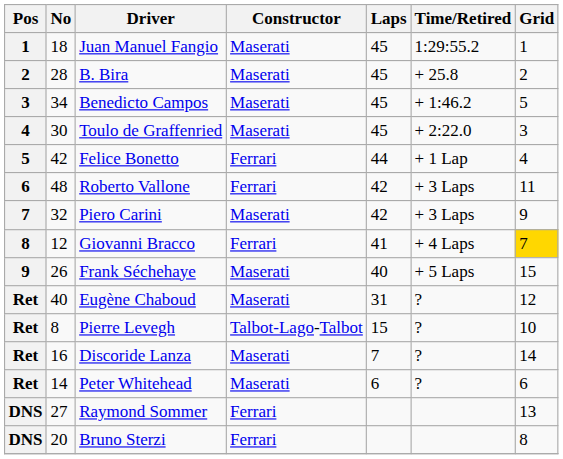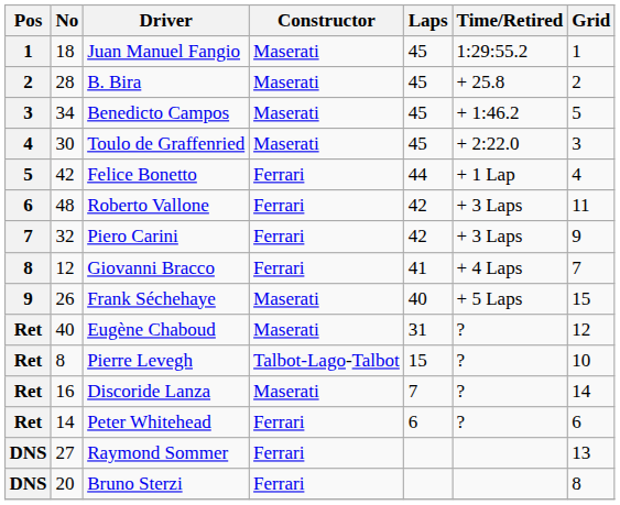 <table class="wikitable" style="font-size:95%;">
 <tr>
 <th>Pos</th>
 <th>No</th>
 <th>Driver</th>
 <th>Constructor</th>
 <th>Laps</th>
 <th>Time/Retired</th>
 <th>Grid</th>
 </tr>
 <tr>
 <th>1</th>
 <td>18</td>
 <td> <a href='#'>Juan Manuel Fangio</a></td>
 <td><a href='#'>Maserati</a></td>
 <td>45</td>
 <td>1:29:55.2</td>
 <td>1</td>
 </tr>
 <tr>
 <th>2</th>
 <td>28</td>
 <td> <a href='#'>B. Bira</a></td>
 <td><a href='#'>Maserati</a></td>
 <td>45</td>
 <td>+ 25.8</td>
 <td>2</td>
 </tr>
 <tr>
 <th>3</th>
 <td>34</td>
 <td> <a href='#'>Benedicto Campos</a></td>
 <td><a href='#'>Maserati</a></td>
 <td>45</td>
 <td>+ 1:46.2</td>
 <td>5</td>
 </tr>
 <tr>
 <th>4</th>
 <td>30</td>
 <td> <a href='#'>Toulo de Graffenried</a></td>
 <td><a href='#'>Maserati</a></td>
 <td>45</td>
 <td>+ 2:22.0</td>
 <td>3</td>
 </tr>
 <tr>
 <th>5</th>
 <td>42</td>
 <td> <a href='#'>Felice Bonetto</a></td>
 <td><a href='#'>Ferrari</a></td>
 <td>44</td>
 <td>+ 1 Lap</td>
 <td>4</td>
 </tr>
 <tr>
 <th>6</th>
 <td>48</td>
 <td> <a href='#'>Roberto Vallone</a></td>
 <td><a href='#'>Ferrari</a></td>
 <td>42</td>
 <td>+ 3 Laps</td>
 <td>11</td>
 </tr>
 <tr>
 <th>7</th>
 <td>32</td>
 <td> <a href='#'>Piero Carini</a></td>
-<td><a href='#'>Maserati</a></td>
+<td><a href='#'>Ferrari</a></td>
 <td>42</td>
 <td>+ 3 Laps</td>
 <td>9</td>
 </tr>
 <tr>
 <th>8</th>
 <td>12</td>
 <td> <a href='#'>Giovanni Bracco</a></td>
 <td><a href='#'>Ferrari</a></td>
 <td>41</td>
 <td>+ 4 Laps</td>
-<td style="background: gold;">7</td>
+<td>7</td>
 </tr>
 <tr>
 <th>9</th>
 <td>26</td>
 <td> <a href='#'>Frank Séchehaye</a></td>
 <td><a href='#'>Maserati</a></td>
 <td>40</td>
 <td>+ 5 Laps</td>
 <td>15</td>
 </tr>
 <tr>
 <th>Ret</th>
 <td>40</td>
 <td> <a href='#'>Eugène Chaboud</a></td>
 <td><a href='#'>Maserati</a></td>
 <td>31</td>
 <td>?</td>
 <td>12</td>
 </tr>
 <tr>
 <th>Ret</th>
 <td>8</td>
 <td> <a href='#'>Pierre Levegh</a></td>
 <td><a href='#'>Talbot-Lago</a>-<a href='#'>Talbot</a></td>
 <td>15</td>
 <td>?</td>
 <td>10</td>
 </tr>
 <tr>
 <th>Ret</th>
 <td>16</td>
 <td> <a href='#'>Discoride Lanza</a></td>
 <td><a href='#'>Maserati</a></td>
 <td>7</td>
 <td>?</td>
 <td>14</td>
 </tr>
 <tr>
 <th>Ret</th>
 <td>14</td>
 <td> <a href='#'>Peter Whitehead</a></td>
-<td><a href='#'>Maserati</a></td>
+<td><a href='#'>Ferrari</a></td>
 <td>6</td>
 <td>?</td>
 <td>6</td>
 </tr>
 <tr>
 <th>DNS</th>
 <td>27</td>
 <td> <a href='#'>Raymond Sommer</a></td>
 <td><a href='#'>Ferrari</a></td>
 <td></td>
 <td></td>
 <td>13</td>
 </tr>
 <tr>
 <th>DNS</th>
 <td>20</td>
 <td> <a href='#'>Bruno Sterzi</a></td>
 <td><a href='#'>Ferrari</a></td>
 <td></td>
 <td></td>
 <td>8</td>
 </tr>
 <tr>
 </tr>
 </table>
